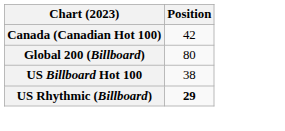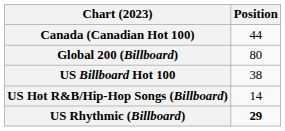 <table class="wikitable sortable plainrowheaders" style="text-align:center">
 <tr>
 <th scope="col">Chart (2023)</th>
 <th scope="col">Position</th>
 </tr>
 <tr>
 <th scope="row">Canada (Canadian Hot 100)</th>
-<td>42</td>
+<td>44</td>
 </tr>
 <tr>
 <th scope="row">Global 200 (<em>Billboard</em>)</th>
 <td>80</td>
 </tr>
 <tr>
 <th scope="row">US <em>Billboard</em> Hot 100</th>
 <td>38</td>
 </tr>
 <tr>
+<th scope="row">US Hot R&B/Hip-Hop Songs (<em>Billboard</em>)</th>
+<td>14</td>
+</tr>
+<tr>
 <th scope="row">US Rhythmic (<em>Billboard</em>)</th>
 <td><strong>29</strong></td>
 </tr>
 </table>
